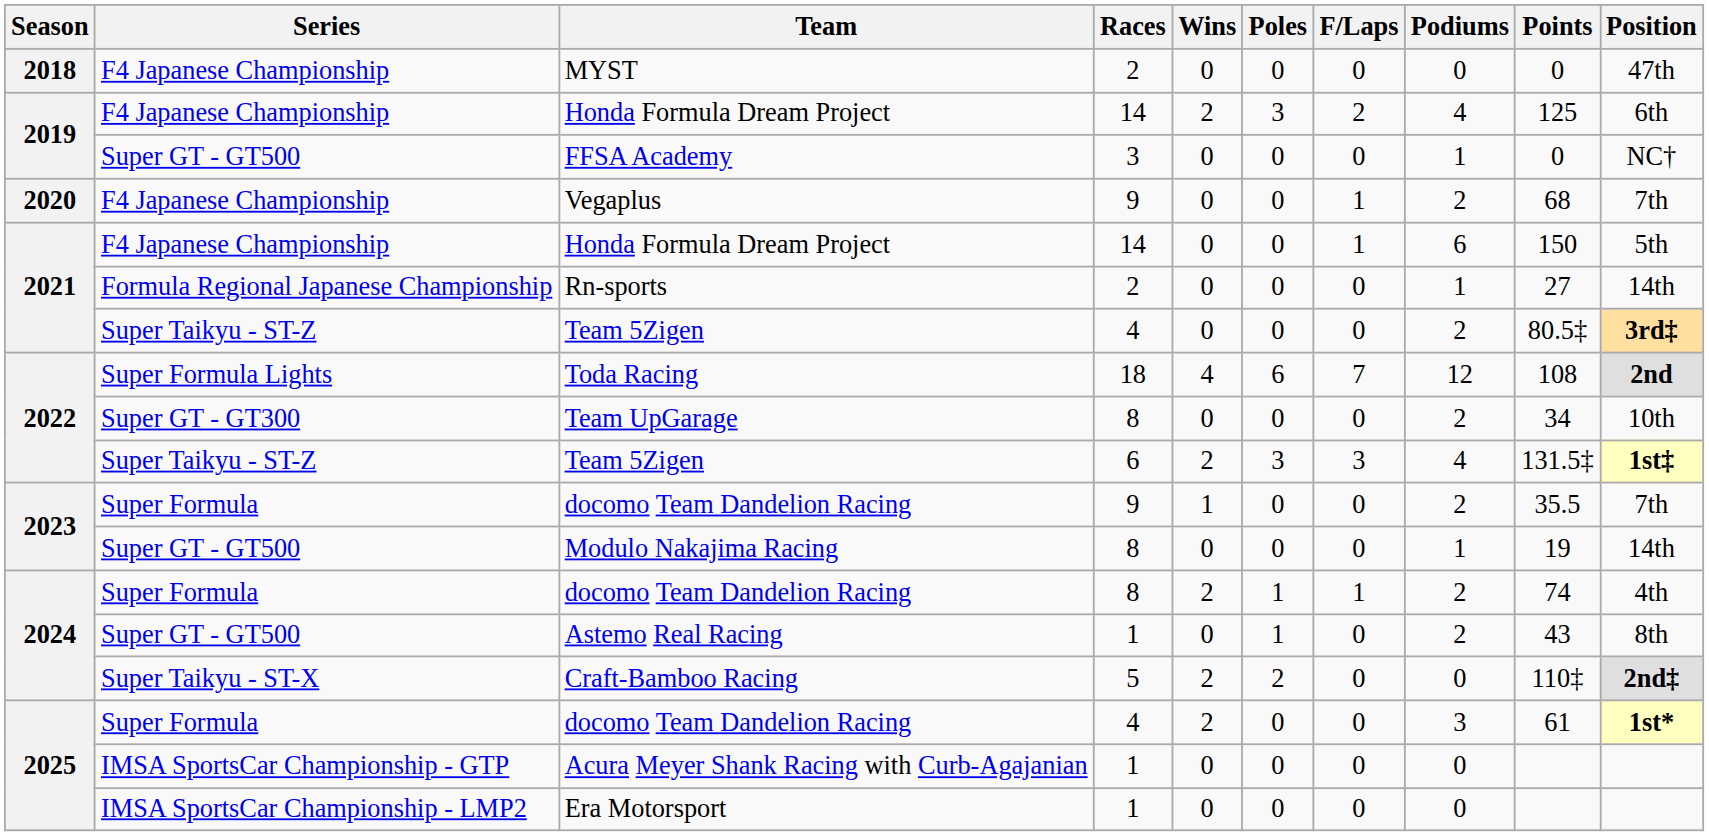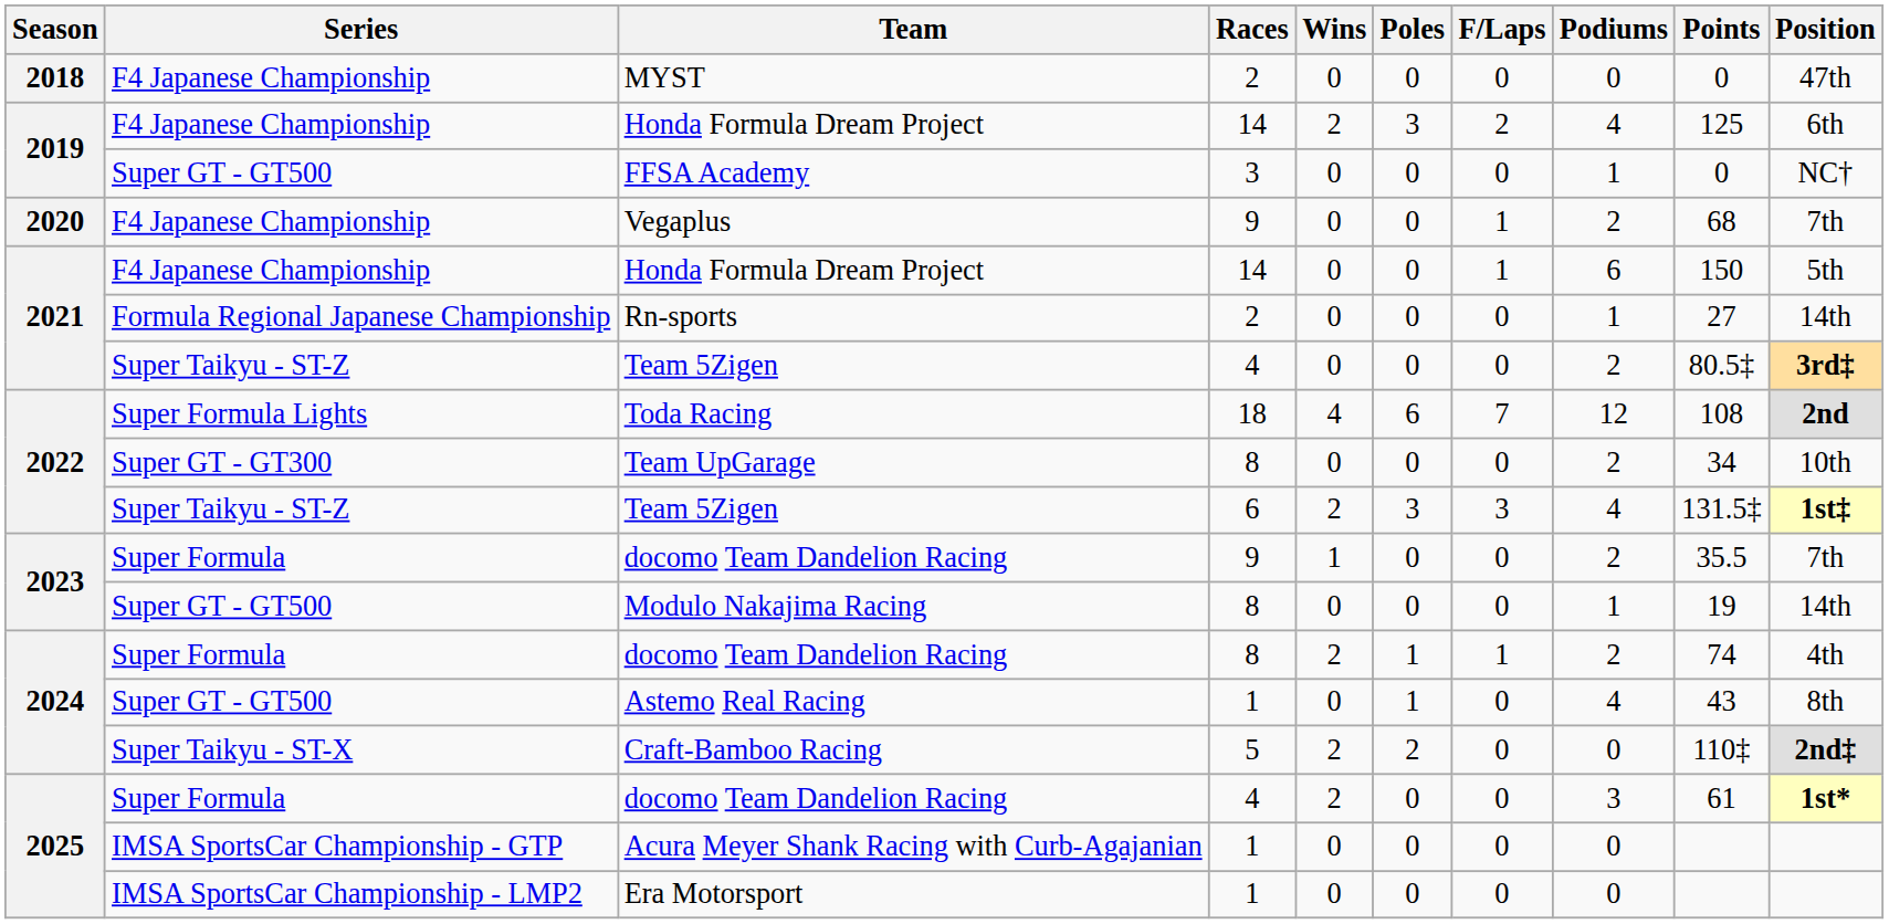 <table class="wikitable" style="font-size: 90%; text-align:center">
 <tr>
 <th>Season</th>
 <th>Series</th>
 <th>Team</th>
 <th>Races</th>
 <th>Wins</th>
 <th>Poles</th>
 <th>F/Laps</th>
 <th>Podiums</th>
 <th>Points</th>
 <th>Position</th>
 </tr>
 <tr>
 <th>2018</th>
 <td align=left><a href='#'>F4 Japanese Championship</a></td>
 <td align=left>MYST</td>
 <td>2</td>
 <td>0</td>
 <td>0</td>
 <td>0</td>
 <td>0</td>
 <td>0</td>
 <td>47th</td>
 </tr>
 <tr>
 <th rowspan="2">2019</th>
 <td align=left><a href='#'>F4 Japanese Championship</a></td>
 <td align=left><a href='#'>Honda</a> Formula Dream Project</td>
 <td>14</td>
 <td>2</td>
 <td>3</td>
 <td>2</td>
 <td>4</td>
 <td>125</td>
 <td>6th</td>
 </tr>
 <tr>
 <td align=left><a href='#'>Super GT - GT500</a></td>
 <td align=left><a href='#'>FFSA Academy</a></td>
 <td>3</td>
 <td>0</td>
 <td>0</td>
 <td>0</td>
 <td>1</td>
 <td>0</td>
 <td>NC†</td>
 </tr>
 <tr>
 <th>2020</th>
 <td align="left"><a href='#'>F4 Japanese Championship</a></td>
 <td align="left">Vegaplus</td>
 <td>9</td>
 <td>0</td>
 <td>0</td>
 <td>1</td>
 <td>2</td>
 <td>68</td>
 <td>7th</td>
 </tr>
 <tr>
 <th rowspan="3">2021</th>
 <td align="left"><a href='#'>F4 Japanese Championship</a></td>
 <td align="left"><a href='#'>Honda</a> Formula Dream Project</td>
 <td>14</td>
 <td>0</td>
 <td>0</td>
 <td>1</td>
 <td>6</td>
 <td>150</td>
 <td>5th</td>
 </tr>
 <tr>
 <td align=left><a href='#'>Formula Regional Japanese Championship</a></td>
 <td align=left>Rn-sports</td>
 <td>2</td>
 <td>0</td>
 <td>0</td>
 <td>0</td>
 <td>1</td>
 <td>27</td>
 <td>14th</td>
 </tr>
 <tr>
 <td align="left"><a href='#'>Super Taikyu - ST-Z</a></td>
 <td align="left"><a href='#'>Team 5Zigen</a></td>
 <td>4</td>
 <td>0</td>
 <td>0</td>
 <td>0</td>
 <td>2</td>
 <td>80.5‡</td>
 <td style="background:#FFDF9F;"><strong>3rd‡</strong></td>
 </tr>
 <tr>
 <th rowspan="3">2022</th>
 <td align="left"><a href='#'>Super Formula Lights</a></td>
 <td align="left"><a href='#'>Toda Racing</a></td>
 <td>18</td>
 <td>4</td>
 <td>6</td>
 <td>7</td>
 <td>12</td>
 <td>108</td>
 <td style="background:#DFDFDF;"><strong>2nd</strong></td>
 </tr>
 <tr>
 <td align=left><a href='#'>Super GT - GT300</a></td>
 <td align=left><a href='#'>Team UpGarage</a></td>
 <td>8</td>
 <td>0</td>
 <td>0</td>
 <td>0</td>
 <td>2</td>
 <td>34</td>
 <td>10th</td>
 </tr>
 <tr>
 <td align="left"><a href='#'>Super Taikyu - ST-Z</a></td>
 <td align="left"><a href='#'>Team 5Zigen</a></td>
 <td>6</td>
 <td>2</td>
 <td>3</td>
 <td>3</td>
 <td>4</td>
 <td>131.5‡</td>
 <td style="background:#FFFFBF;"><strong>1st‡</strong></td>
 </tr>
 <tr>
 <th rowspan="2">2023</th>
 <td align=left><a href='#'>Super Formula</a></td>
 <td align=left><a href='#'>docomo</a> <a href='#'>Team Dandelion Racing</a></td>
 <td>9</td>
 <td>1</td>
 <td>0</td>
 <td>0</td>
 <td>2</td>
 <td>35.5</td>
 <td>7th</td>
 </tr>
 <tr>
 <td align=left><a href='#'>Super GT - GT500</a></td>
 <td align=left><a href='#'>Modulo Nakajima Racing</a></td>
 <td>8</td>
 <td>0</td>
 <td>0</td>
 <td>0</td>
 <td>1</td>
 <td>19</td>
 <td>14th</td>
 </tr>
 <tr>
 <th rowspan="3">2024</th>
 <td align=left><a href='#'>Super Formula</a></td>
 <td align=left><a href='#'>docomo</a> <a href='#'>Team Dandelion Racing</a></td>
 <td>8</td>
 <td>2</td>
 <td>1</td>
 <td>1</td>
 <td>2</td>
 <td>74</td>
 <td>4th</td>
 </tr>
 <tr>
 <td align=left><a href='#'>Super GT - GT500</a></td>
 <td align=left><a href='#'>Astemo</a> <a href='#'>Real Racing</a></td>
 <td>1</td>
 <td>0</td>
 <td>1</td>
 <td>0</td>
-<td>2</td>
+<td>4</td>
 <td>43</td>
 <td>8th</td>
 </tr>
 <tr>
 <td align=left><a href='#'>Super Taikyu - ST-X</a></td>
 <td align=left><a href='#'>Craft-Bamboo Racing</a></td>
 <td>5</td>
 <td>2</td>
 <td>2</td>
 <td>0</td>
 <td>0</td>
 <td>110‡</td>
 <td style="background:#DFDFDF;"><strong>2nd‡</strong></td>
 </tr>
 <tr>
 <th rowspan="3">2025</th>
 <td align=left><a href='#'>Super Formula</a></td>
 <td align=left><a href='#'>docomo</a> <a href='#'>Team Dandelion Racing</a></td>
 <td>4</td>
 <td>2</td>
 <td>0</td>
 <td>0</td>
 <td>3</td>
 <td>61</td>
 <td style="background:#FFFFBF;"><strong>1st*</strong></td>
 </tr>
 <tr>
 <td align=left><a href='#'>IMSA SportsCar Championship - GTP</a></td>
 <td align=left nowrap=""><a href='#'>Acura</a> <a href='#'>Meyer Shank Racing</a> with <a href='#'>Curb-Agajanian</a></td>
 <td>1</td>
 <td>0</td>
 <td>0</td>
 <td>0</td>
 <td>0</td>
 <td></td>
 <td></td>
 </tr>
 <tr>
 <td align=left><a href='#'>IMSA SportsCar Championship - LMP2</a></td>
 <td align=left>Era Motorsport</td>
 <td>1</td>
 <td>0</td>
 <td>0</td>
 <td>0</td>
 <td>0</td>
 <td></td>
 <td></td>
 </tr>
 </table>
